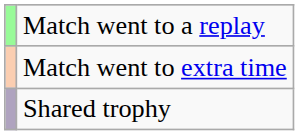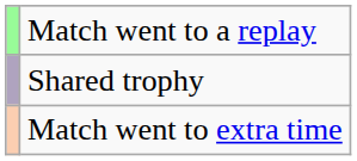 <table class="wikitable">
 <tr>
 <td style="background-color:#98FB98"></td>
 <td>Match went to a <a href='#'>replay</a></td>
 </tr>
 <tr>
+<td style="background-color:#afa3bf"></td>
+<td>Shared trophy</td>
+</tr>
+<tr>
 <td style="background-color:#FBCEB1"></td>
 <td>Match went to <a href='#'>extra time</a></td>
 </tr>
-<tr>
-<td style="background-color:#afa3bf"></td>
-<td>Shared trophy</td>
-</tr>
 </table>
